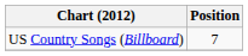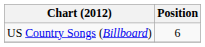 <table class="wikitable sortable">
 <tr>
 <th scope="col">Chart (2012)</th>
 <th scope="col">Position</th>
 </tr>
 <tr>
 <td>US <a href='#'>Country Songs</a> (<em><a href='#'>Billboard</a></em>)</td>
-<td align="center">7</td>
+<td align="center">6</td>
 </tr>
 <tr>
 </tr>
 </table>
